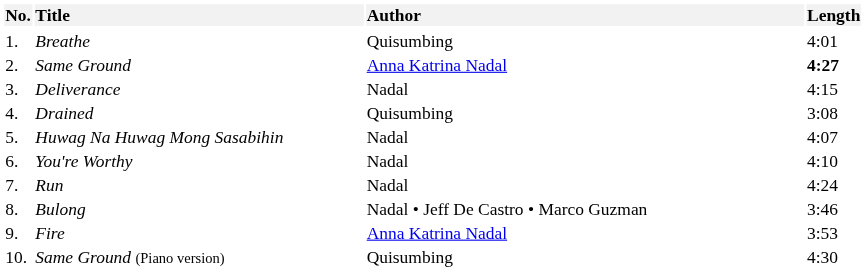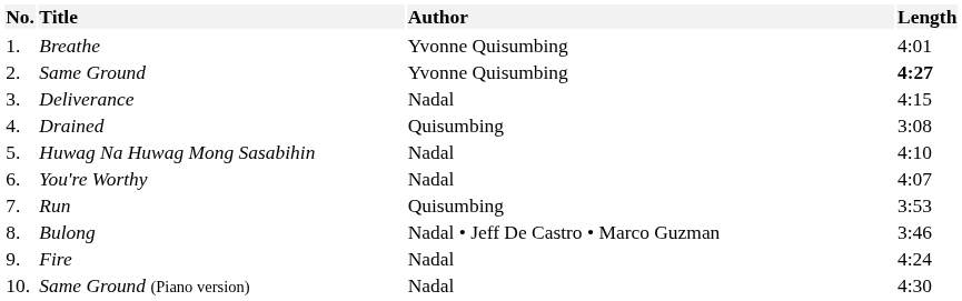 <table style="border:0 solid darkgrey;">
 <tr>
 <th width=15 align=left style="background-color: #f2f2f2;">No.</th>
 <th width=300 align=left style="background-color: #f2f2f2;">Title</th>
 <th width=400 align=left style="background-color: #f2f2f2;">Author</th>
 <th width=25 align=left style="background-color: #f2f2f2;">Length</th>
 </tr>
 <tr border="0" align="left">
 </tr>
 <tr>
 <td>1.</td>
 <td><em>Breathe</em></td>
-<td>Quisumbing</td>
+<td>Yvonne Quisumbing</td>
 <td>4:01</td>
 </tr>
 <tr>
 <td>2.</td>
 <td><em>Same Ground</em></td>
-<td><a href='#'>Anna Katrina Nadal</a></td>
+<td>Yvonne Quisumbing</td>
 <td><strong>4:27</strong></td>
 </tr>
 <tr>
 <td>3.</td>
 <td><em>Deliverance</em></td>
 <td>Nadal</td>
 <td>4:15</td>
 </tr>
 <tr>
 <td>4.</td>
 <td><em>Drained</em></td>
 <td>Quisumbing</td>
 <td>3:08</td>
 </tr>
 <tr>
 <td>5.</td>
 <td><em>Huwag Na Huwag Mong Sasabihin</em></td>
 <td>Nadal</td>
-<td>4:07</td>
+<td>4:10</td>
 </tr>
 <tr>
 <td>6.</td>
 <td><em>You're Worthy</em></td>
 <td>Nadal</td>
-<td>4:10</td>
+<td>4:07</td>
 </tr>
 <tr>
 <td>7.</td>
 <td><em>Run</em></td>
-<td>Nadal</td>
-<td>4:24</td>
+<td>Quisumbing</td>
+<td>3:53</td>
 </tr>
 <tr>
 <td>8.</td>
 <td><em>Bulong</em></td>
 <td>Nadal • Jeff De Castro • Marco Guzman</td>
 <td>3:46</td>
 </tr>
 <tr>
 <td>9.</td>
 <td><em>Fire</em></td>
-<td><a href='#'>Anna Katrina Nadal</a></td>
-<td>3:53</td>
+<td>Nadal</td>
+<td>4:24</td>
 </tr>
 <tr>
 <td>10.</td>
 <td><em>Same Ground</em> <small>(Piano version)</small></td>
-<td>Quisumbing</td>
+<td>Nadal</td>
 <td>4:30</td>
 </tr>
 </table>
